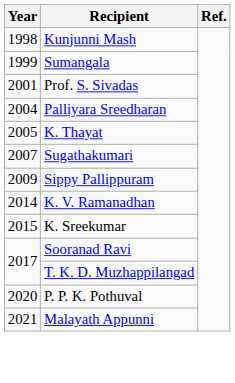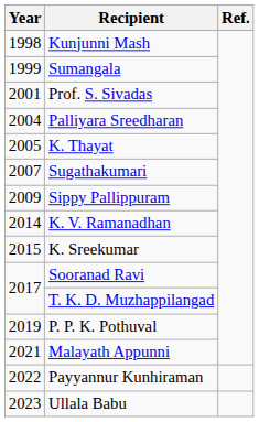 <table class="wikitable">
 <tr>
 <th>Year</th>
 <th>Recipient</th>
 <th>Ref.</th>
 </tr>
 <tr>
 <td>1998</td>
 <td><a href='#'>Kunjunni Mash</a></td>
 <td rowspan=13></td>
 </tr>
 <tr>
 <td>1999</td>
 <td><a href='#'>Sumangala</a></td>
 </tr>
 <tr>
 <td>2001</td>
 <td>Prof. <a href='#'>S. Sivadas</a></td>
 </tr>
 <tr>
 <td>2004</td>
 <td><a href='#'>Palliyara Sreedharan</a></td>
 </tr>
 <tr>
 <td>2005</td>
 <td><a href='#'>K. Thayat</a></td>
 </tr>
 <tr>
 <td>2007</td>
 <td><a href='#'>Sugathakumari</a></td>
 </tr>
 <tr>
 <td>2009</td>
 <td><a href='#'>Sippy Pallippuram</a></td>
 </tr>
 <tr>
 <td>2014</td>
 <td><a href='#'>K. V. Ramanadhan</a></td>
 </tr>
 <tr>
 <td>2015</td>
 <td>K. Sreekumar</td>
 </tr>
 <tr>
 <td rowspan=2>2017</td>
 <td><a href='#'>Sooranad Ravi</a></td>
 </tr>
 <tr>
 <td><a href='#'>T. K. D. Muzhappilangad</a></td>
 </tr>
 <tr>
-<td>2020</td>
+<td>2019</td>
 <td>P. P. K. Pothuval</td>
 </tr>
 <tr>
 <td>2021</td>
 <td><a href='#'>Malayath Appunni</a></td>
 </tr>
+<tr>
+<td>2022</td>
+<td>Payyannur Kunhiraman</td>
+<td></td>
+</tr>
+<tr>
+<td>2023</td>
+<td>Ullala Babu</td>
+<td></td>
+</tr>
 </table>
